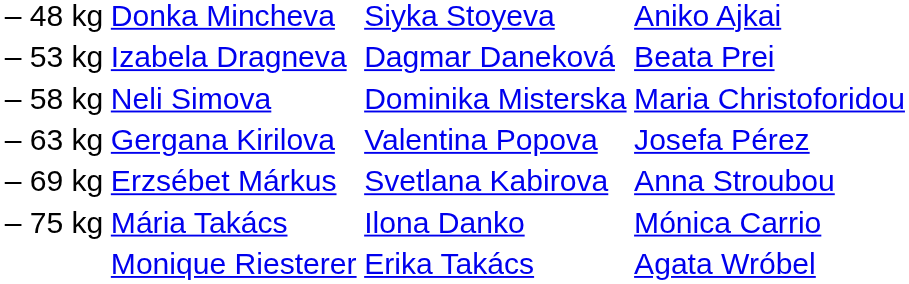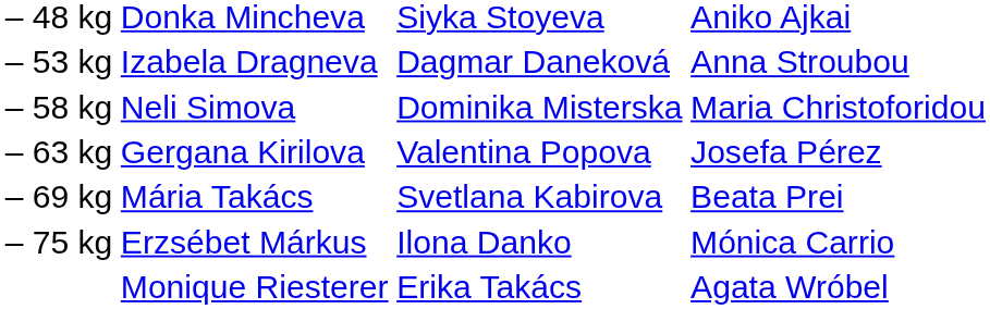 <table>
 <tr>
 <td>– 48 kg<br></td>
 <td> <a href='#'>Donka Mincheva</a></td>
 <td> <a href='#'>Siyka Stoyeva</a></td>
 <td> <a href='#'>Aniko Ajkai</a></td>
 </tr>
 <tr>
 <td>– 53 kg<br></td>
 <td> <a href='#'>Izabela Dragneva</a></td>
 <td> <a href='#'>Dagmar Daneková</a></td>
-<td> <a href='#'>Beata Prei</a></td>
+<td> <a href='#'>Anna Stroubou</a></td>
 </tr>
 <tr>
 <td>– 58 kg<br></td>
 <td> <a href='#'>Neli Simova</a></td>
 <td> <a href='#'>Dominika Misterska</a></td>
 <td> <a href='#'>Maria Christoforidou</a></td>
 </tr>
 <tr>
 <td>– 63 kg<br></td>
 <td> <a href='#'>Gergana Kirilova</a></td>
 <td> <a href='#'>Valentina Popova</a></td>
 <td> <a href='#'>Josefa Pérez</a></td>
 </tr>
 <tr>
 <td>– 69 kg<br></td>
-<td> <a href='#'>Erzsébet Márkus</a></td>
+<td> <a href='#'>Mária Takács</a></td>
 <td> <a href='#'>Svetlana Kabirova</a></td>
-<td> <a href='#'>Anna Stroubou</a></td>
+<td> <a href='#'>Beata Prei</a></td>
 </tr>
 <tr>
 <td>– 75 kg<br></td>
-<td> <a href='#'>Mária Takács</a></td>
+<td> <a href='#'>Erzsébet Márkus</a></td>
 <td> <a href='#'>Ilona Danko</a></td>
 <td> <a href='#'>Mónica Carrio</a></td>
 </tr>
 <tr>
 <td><br></td>
 <td> <a href='#'>Monique Riesterer</a></td>
 <td> <a href='#'>Erika Takács</a></td>
 <td> <a href='#'>Agata Wróbel</a></td>
 </tr>
 </table>
